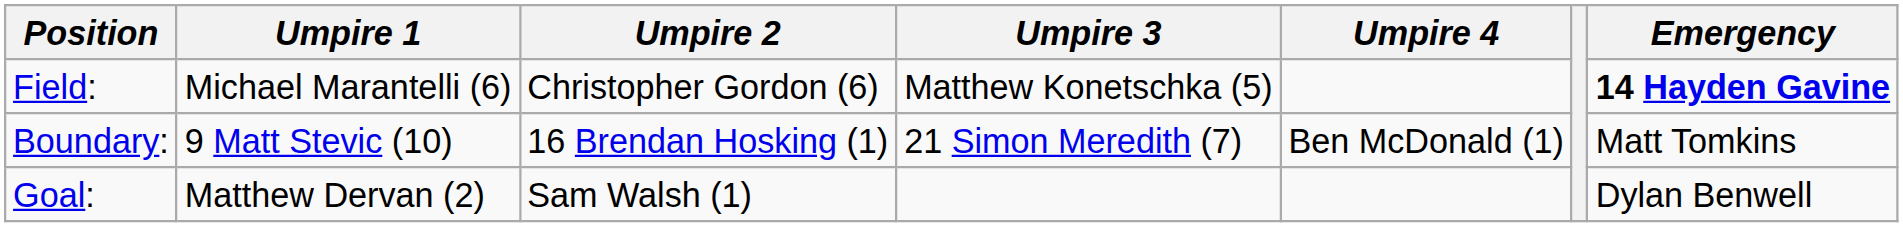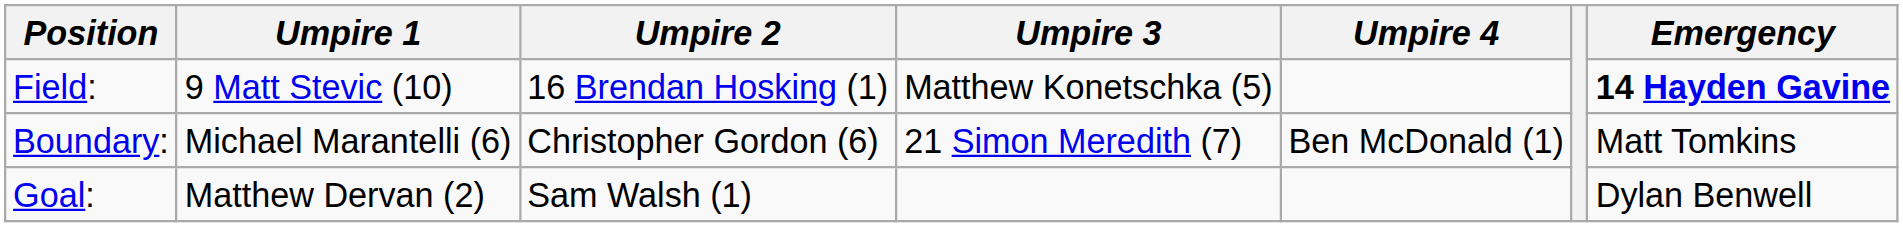 <table class="wikitable" style="font-size: 95%;">
 <tr>
 <th><em>Position</em></th>
 <th><em>Umpire 1</em></th>
 <th><em>Umpire 2</em></th>
 <th><em>Umpire 3</em></th>
 <th><em>Umpire 4</em></th>
 <th rowspan="4"></th>
 <th><em>Emergency</em></th>
 </tr>
 <tr>
 <td><a href='#'>Field</a>:</td>
-<td>Michael Marantelli (6)</td>
-<td>Christopher Gordon (6)</td>
+<td>9 <a href='#'>Matt Stevic</a> (10)</td>
+<td>16 <a href='#'>Brendan Hosking</a> (1)</td>
 <td>Matthew Konetschka (5)</td>
 <td></td>
 <td><strong>14 <a href='#'>Hayden Gavine</a></strong></td>
 </tr>
 <tr>
 <td><a href='#'>Boundary</a>:</td>
-<td>9 <a href='#'>Matt Stevic</a> (10)</td>
-<td>16 <a href='#'>Brendan Hosking</a> (1)</td>
+<td>Michael Marantelli (6)</td>
+<td>Christopher Gordon (6)</td>
 <td>21 <a href='#'>Simon Meredith</a> (7)</td>
 <td>Ben McDonald (1)</td>
 <td>Matt Tomkins</td>
 </tr>
 <tr>
 <td><a href='#'>Goal</a>:</td>
 <td>Matthew Dervan (2)</td>
 <td>Sam Walsh (1)</td>
 <td></td>
 <td></td>
 <td>Dylan Benwell</td>
 </tr>
 </table>
